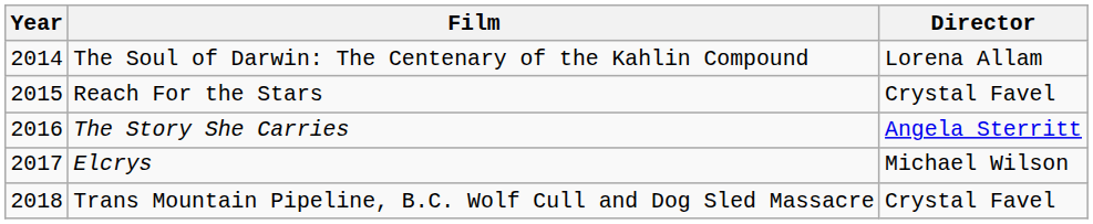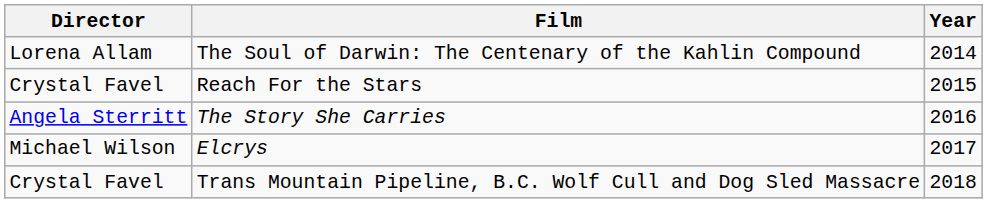 <table class="wikitable">
 <tr>
+<th>Director</th>
+<th>Film</th>
 <th>Year</th>
-<th>Film</th>
-<th>Director</th>
 </tr>
 <tr>
+<td>Lorena Allam</td>
+<td>The Soul of Darwin: The Centenary of the Kahlin Compound</td>
 <td>2014</td>
-<td>The Soul of Darwin: The Centenary of the Kahlin Compound</td>
-<td>Lorena Allam</td>
 </tr>
 <tr>
+<td>Crystal Favel</td>
+<td>Reach For the Stars</td>
 <td>2015</td>
-<td>Reach For the Stars</td>
-<td>Crystal Favel</td>
 </tr>
 <tr>
+<td><a href='#'>Angela Sterritt</a></td>
+<td><em>The Story She Carries</em></td>
 <td>2016</td>
-<td><em>The Story She Carries</em></td>
-<td><a href='#'>Angela Sterritt</a></td>
 </tr>
 <tr>
+<td>Michael Wilson</td>
+<td><em>Elcrys</em></td>
 <td>2017</td>
-<td><em>Elcrys</em></td>
-<td>Michael Wilson</td>
 </tr>
 <tr>
+<td>Crystal Favel</td>
+<td>Trans Mountain Pipeline, B.C. Wolf Cull and Dog Sled Massacre</td>
 <td>2018</td>
-<td>Trans Mountain Pipeline, B.C. Wolf Cull and Dog Sled Massacre</td>
-<td>Crystal Favel</td>
 </tr>
 </table>
